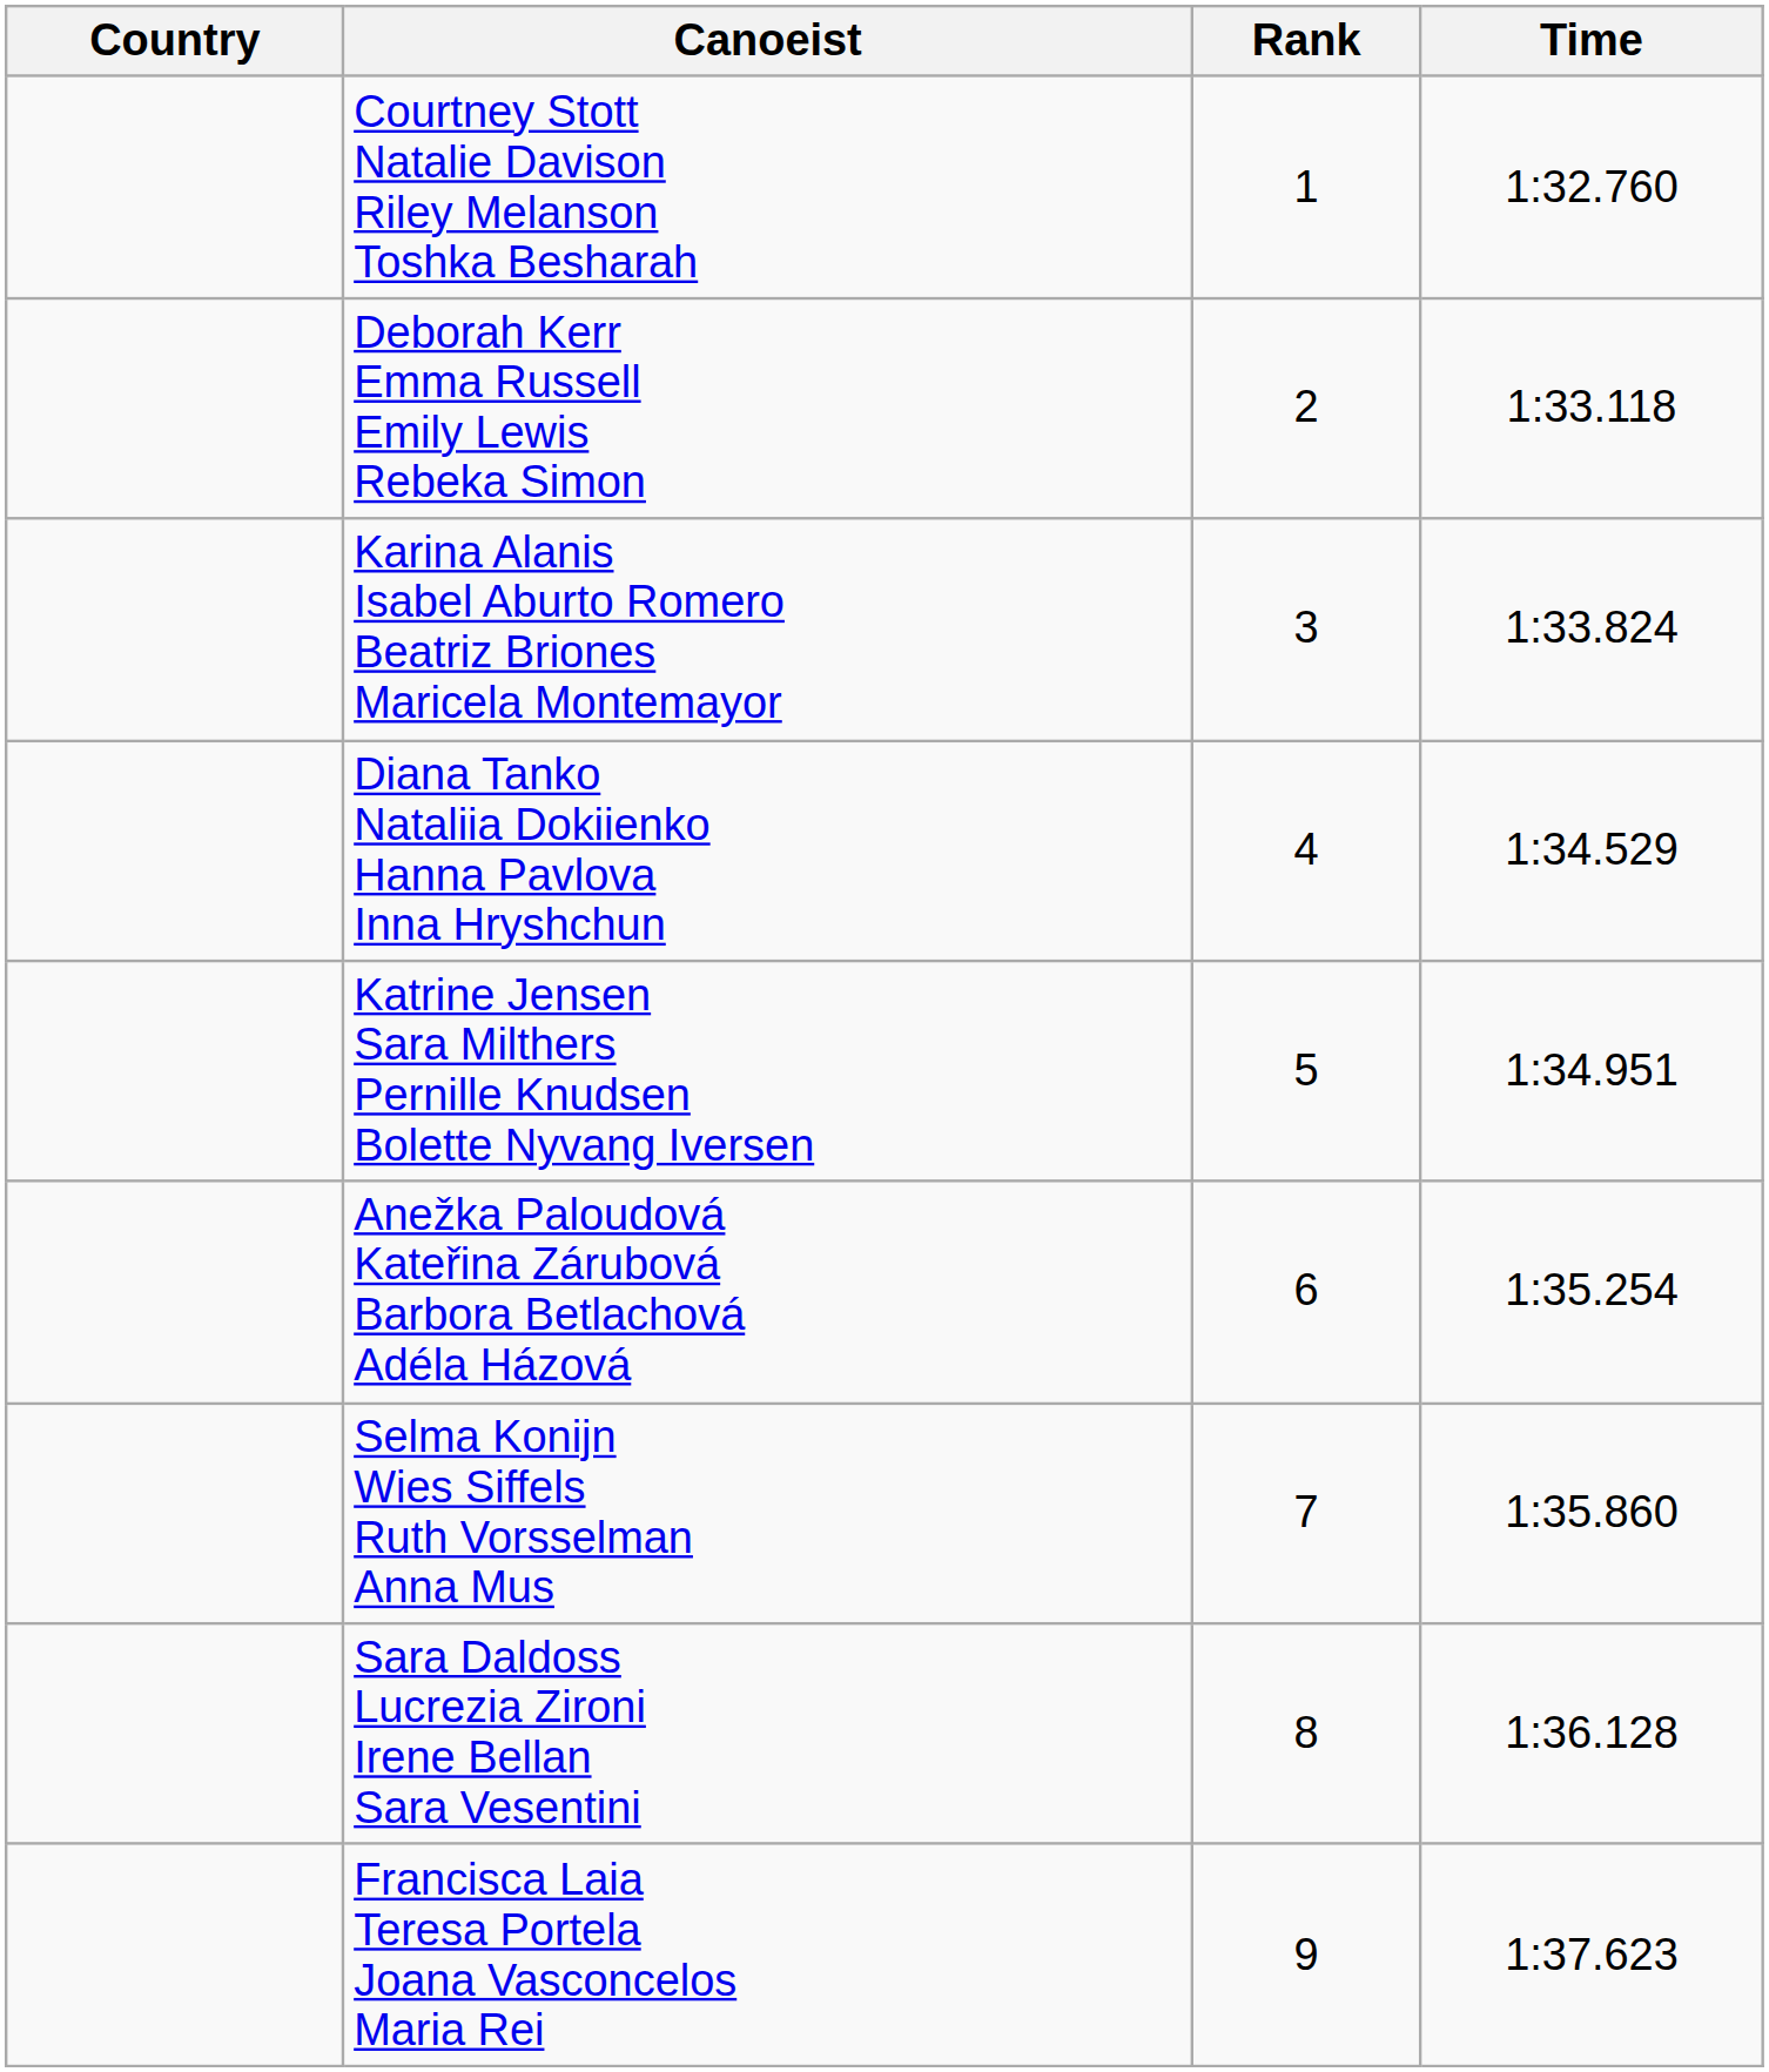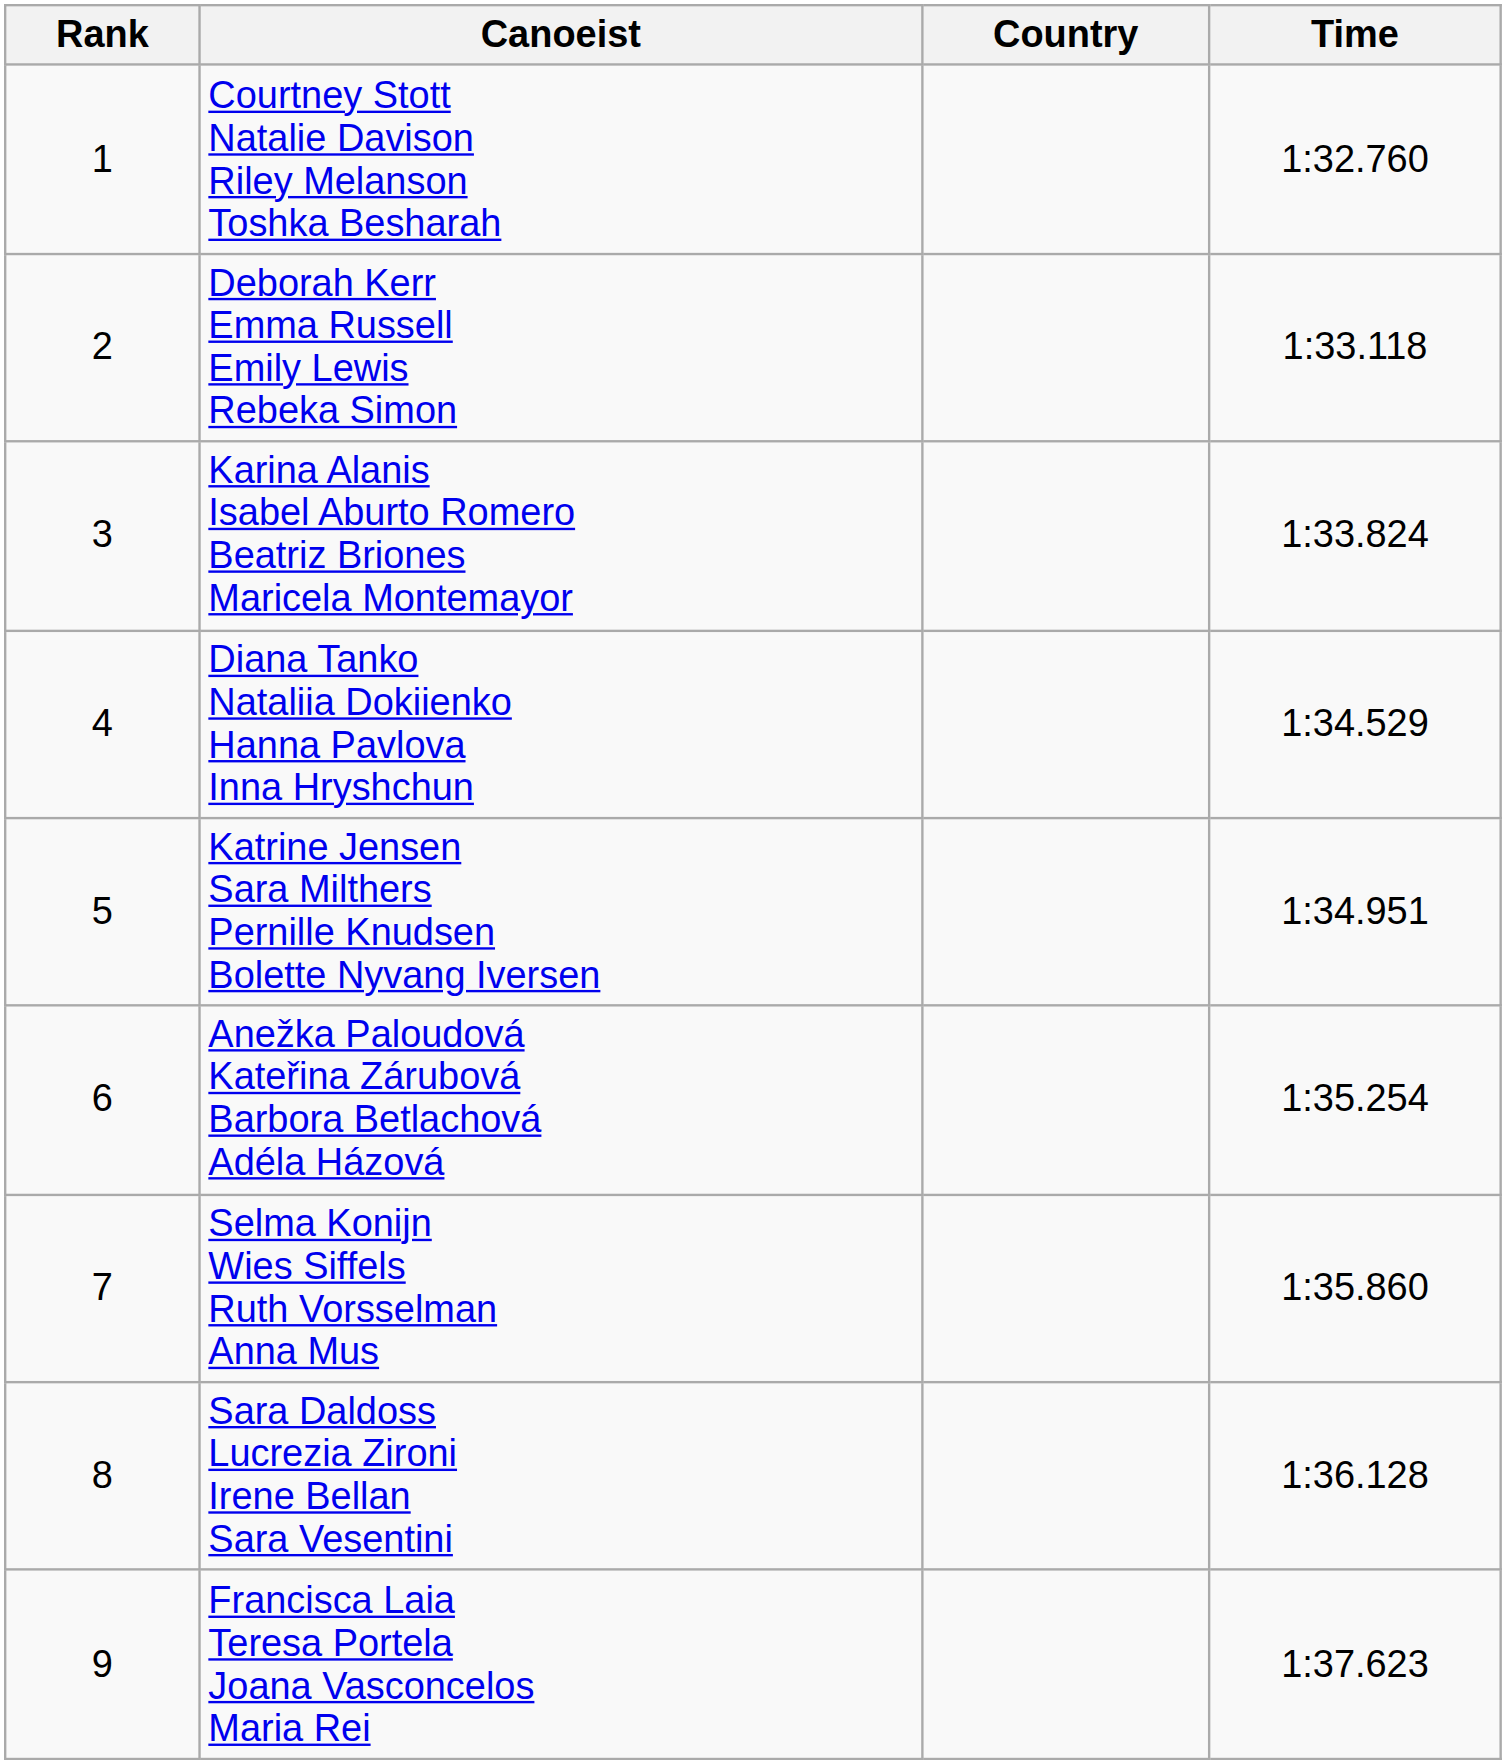 <table class="wikitable" style="text-align:center;width: 50%">
 <tr>
+<th>Rank</th>
+<th>Canoeist</th>
 <th>Country</th>
-<th>Canoeist</th>
-<th>Rank</th>
 <th>Time</th>
 </tr>
 <tr>
+<td>1</td>
+<td align="left"><a href='#'>Courtney Stott</a><br><a href='#'>Natalie Davison</a><br><a href='#'>Riley Melanson</a><br><a href='#'>Toshka Besharah</a></td>
 <td align="left"></td>
-<td align="left"><a href='#'>Courtney Stott</a><br><a href='#'>Natalie Davison</a><br><a href='#'>Riley Melanson</a><br><a href='#'>Toshka Besharah</a></td>
-<td>1</td>
 <td>1:32.760</td>
 </tr>
 <tr>
+<td>2</td>
+<td align="left"><a href='#'>Deborah Kerr</a><br><a href='#'>Emma Russell</a><br><a href='#'>Emily Lewis</a><br><a href='#'>Rebeka Simon</a></td>
 <td align="left"></td>
-<td align="left"><a href='#'>Deborah Kerr</a><br><a href='#'>Emma Russell</a><br><a href='#'>Emily Lewis</a><br><a href='#'>Rebeka Simon</a></td>
-<td>2</td>
 <td>1:33.118</td>
 </tr>
 <tr>
+<td>3</td>
+<td align="left"><a href='#'>Karina Alanis</a><br><a href='#'>Isabel Aburto Romero</a><br><a href='#'>Beatriz Briones</a><br><a href='#'>Maricela Montemayor</a></td>
 <td align="left"></td>
-<td align="left"><a href='#'>Karina Alanis</a><br><a href='#'>Isabel Aburto Romero</a><br><a href='#'>Beatriz Briones</a><br><a href='#'>Maricela Montemayor</a></td>
-<td>3</td>
 <td>1:33.824</td>
 </tr>
 <tr>
+<td>4</td>
+<td align="left"><a href='#'>Diana Tanko</a><br><a href='#'>Nataliia Dokiienko</a><br><a href='#'>Hanna Pavlova</a><br><a href='#'>Inna Hryshchun</a></td>
 <td align="left"></td>
-<td align="left"><a href='#'>Diana Tanko</a><br><a href='#'>Nataliia Dokiienko</a><br><a href='#'>Hanna Pavlova</a><br><a href='#'>Inna Hryshchun</a></td>
-<td>4</td>
 <td>1:34.529</td>
 </tr>
 <tr>
+<td>5</td>
+<td align="left"><a href='#'>Katrine Jensen</a><br><a href='#'>Sara Milthers</a><br><a href='#'>Pernille Knudsen</a><br><a href='#'>Bolette Nyvang Iversen</a></td>
 <td align="left"></td>
-<td align="left"><a href='#'>Katrine Jensen</a><br><a href='#'>Sara Milthers</a><br><a href='#'>Pernille Knudsen</a><br><a href='#'>Bolette Nyvang Iversen</a></td>
-<td>5</td>
 <td>1:34.951</td>
 </tr>
 <tr>
+<td>6</td>
+<td align="left"><a href='#'>Anežka Paloudová</a><br><a href='#'>Kateřina Zárubová</a><br><a href='#'>Barbora Betlachová</a><br><a href='#'>Adéla Házová</a></td>
 <td align="left"></td>
-<td align="left"><a href='#'>Anežka Paloudová</a><br><a href='#'>Kateřina Zárubová</a><br><a href='#'>Barbora Betlachová</a><br><a href='#'>Adéla Házová</a></td>
-<td>6</td>
 <td>1:35.254</td>
 </tr>
 <tr>
+<td>7</td>
+<td align="left"><a href='#'>Selma Konijn</a><br><a href='#'>Wies Siffels</a><br><a href='#'>Ruth Vorsselman</a><br><a href='#'>Anna Mus</a></td>
 <td align="left"></td>
-<td align="left"><a href='#'>Selma Konijn</a><br><a href='#'>Wies Siffels</a><br><a href='#'>Ruth Vorsselman</a><br><a href='#'>Anna Mus</a></td>
-<td>7</td>
 <td>1:35.860</td>
 </tr>
 <tr>
+<td>8</td>
+<td align="left"><a href='#'>Sara Daldoss</a><br><a href='#'>Lucrezia Zironi</a><br><a href='#'>Irene Bellan</a><br><a href='#'>Sara Vesentini</a></td>
 <td align="left"></td>
-<td align="left"><a href='#'>Sara Daldoss</a><br><a href='#'>Lucrezia Zironi</a><br><a href='#'>Irene Bellan</a><br><a href='#'>Sara Vesentini</a></td>
-<td>8</td>
 <td>1:36.128</td>
 </tr>
 <tr>
+<td>9</td>
+<td align="left"><a href='#'>Francisca Laia</a><br><a href='#'>Teresa Portela</a><br><a href='#'>Joana Vasconcelos</a><br><a href='#'>Maria Rei</a></td>
 <td align="left"></td>
-<td align="left"><a href='#'>Francisca Laia</a><br><a href='#'>Teresa Portela</a><br><a href='#'>Joana Vasconcelos</a><br><a href='#'>Maria Rei</a></td>
-<td>9</td>
 <td>1:37.623</td>
 </tr>
 </table>
